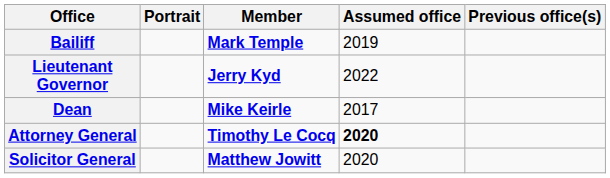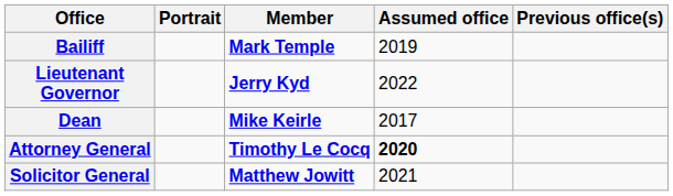 <table class="wikitable sortable sticky-header" id="constables">
 <tr style="vertical-align:bottom">
 <th scope="col">Office</th>
 <th scope="col">Portrait</th>
 <th scope="col">Member</th>
 <th scope="col">Assumed office</th>
 <th scope="col">Previous office(s)</th>
 </tr>
 <tr>
 <th scope="row"><a href='#'>Bailiff</a></th>
 <td></td>
 <td data-sort-value=""><strong><a href='#'>Mark Temple</a></strong></td>
 <td>2019</td>
 <td></td>
 </tr>
 <tr>
 <th scope="row"><a href='#'>Lieutenant<br>Governor</a></th>
 <td></td>
 <td data-sort-value=""><strong><a href='#'>Jerry Kyd</a></strong></td>
 <td>2022</td>
 <td></td>
 </tr>
 <tr>
 <th scope="row"><a href='#'>Dean</a></th>
 <td></td>
 <td data-sort-value=""><strong><a href='#'>Mike Keirle</a></strong></td>
 <td>2017</td>
 <td></td>
 </tr>
 <tr>
 <th scope="row"><a href='#'>Attorney General</a></th>
 <td></td>
 <td data-sort-value=""><strong><a href='#'>Timothy Le Cocq</a></strong></td>
 <td><strong>2020</strong></td>
 <td></td>
 </tr>
 <tr>
 <th scope="row"><a href='#'>Solicitor General</a></th>
 <td></td>
 <td data-sort-value=""><strong><a href='#'>Matthew Jowitt</a></strong></td>
-<td>2020</td>
+<td>2021</td>
 <td></td>
 </tr>
 </table>
